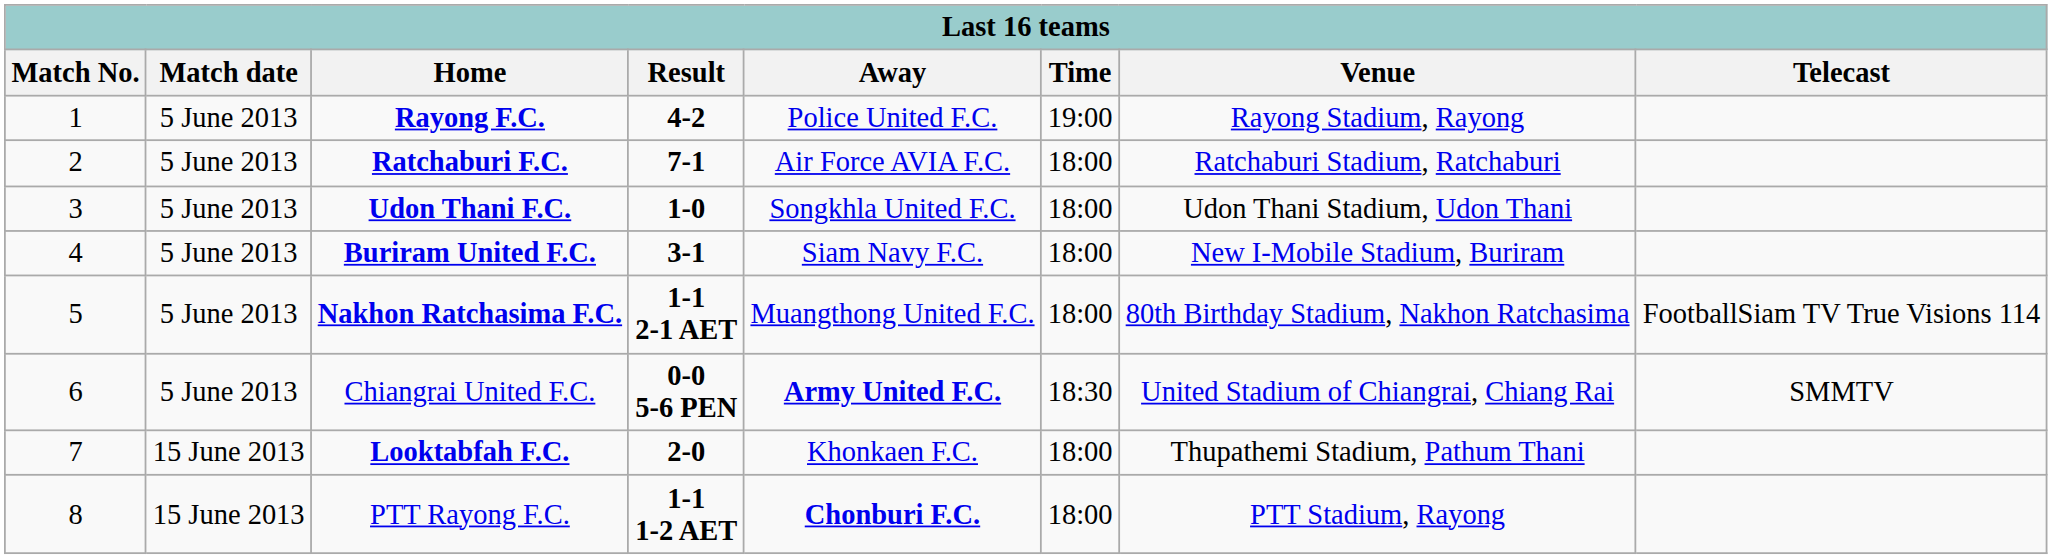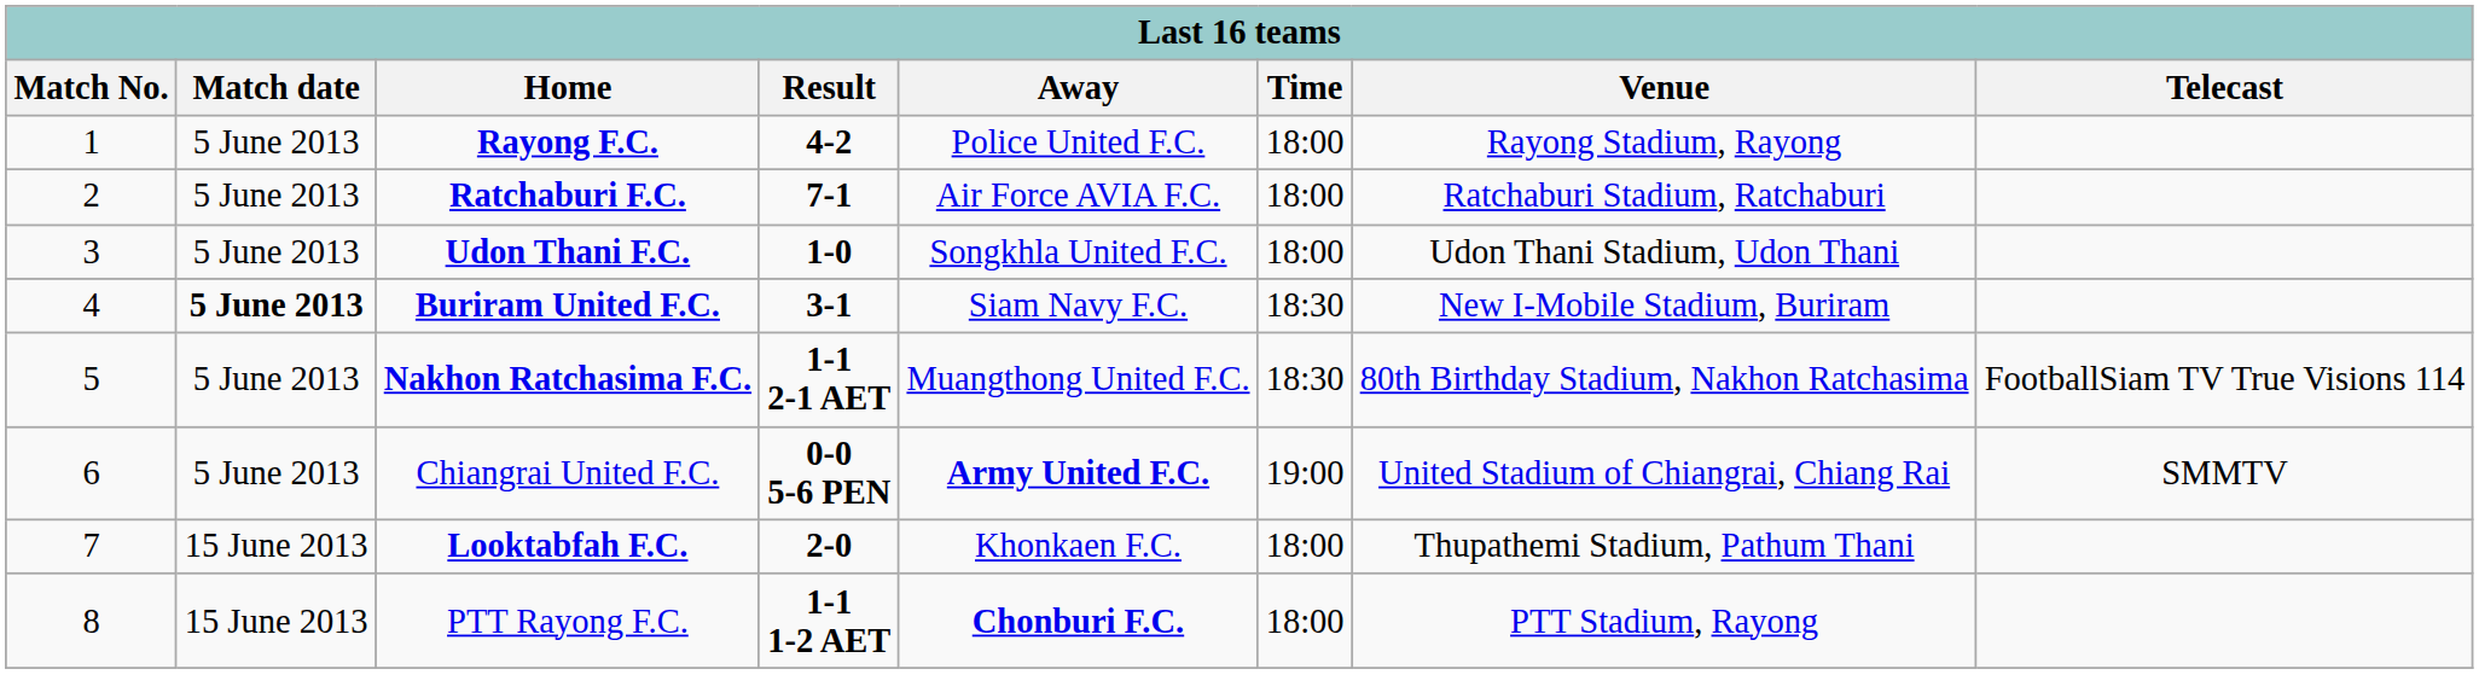 <table class="wikitable">
 <tr align=center>
 <td colspan="8" style="background-color:#99CCCC"><strong>Last 16 teams</strong></td>
 </tr>
 <tr>
 <th>Match No.</th>
 <th>Match date</th>
 <th>Home</th>
 <th>Result</th>
 <th>Away</th>
 <th>Time</th>
 <th>Venue</th>
 <th>Telecast</th>
 </tr>
 <tr align=center>
 <td>1</td>
 <td>5 June 2013</td>
 <td><strong><a href='#'>Rayong F.C.</a></strong></td>
 <td><strong>4-2</strong></td>
 <td><a href='#'>Police United F.C.</a></td>
-<td>19:00</td>
+<td>18:00</td>
 <td><a href='#'>Rayong Stadium</a>, <a href='#'>Rayong</a></td>
 <td></td>
 </tr>
 <tr align=center>
 <td>2</td>
 <td>5 June 2013</td>
 <td><strong><a href='#'>Ratchaburi F.C.</a></strong></td>
 <td><strong>7-1</strong></td>
 <td><a href='#'>Air Force AVIA F.C.</a></td>
 <td>18:00</td>
 <td><a href='#'>Ratchaburi Stadium</a>, <a href='#'>Ratchaburi</a></td>
 <td></td>
 </tr>
 <tr align=center>
 <td>3</td>
 <td>5 June 2013</td>
 <td><strong><a href='#'>Udon Thani F.C.</a></strong></td>
 <td><strong>1-0</strong></td>
 <td><a href='#'>Songkhla United F.C.</a></td>
 <td>18:00</td>
 <td>Udon Thani Stadium, <a href='#'>Udon Thani</a></td>
 <td></td>
 </tr>
 <tr align=center>
 <td>4</td>
-<td>5 June 2013</td>
+<td><strong>5 June 2013</strong></td>
 <td><strong><a href='#'>Buriram United F.C.</a></strong></td>
 <td><strong>3-1</strong></td>
 <td><a href='#'>Siam Navy F.C.</a></td>
-<td>18:00</td>
+<td>18:30</td>
 <td><a href='#'>New I-Mobile Stadium</a>, <a href='#'>Buriram</a></td>
 <td></td>
 </tr>
 <tr align=center>
 <td>5</td>
 <td>5 June 2013</td>
 <td><strong><a href='#'>Nakhon Ratchasima F.C.</a></strong></td>
 <td><strong>1-1<br>2-1 AET</strong></td>
 <td><a href='#'>Muangthong United F.C.</a></td>
-<td>18:00</td>
+<td>18:30</td>
 <td><a href='#'>80th Birthday Stadium</a>, <a href='#'>Nakhon Ratchasima</a></td>
 <td>FootballSiam TV True Visions 114</td>
 </tr>
 <tr align=center>
 <td>6</td>
 <td>5 June 2013</td>
 <td><a href='#'>Chiangrai United F.C.</a></td>
 <td><strong>0-0<br> 5-6 PEN</strong></td>
 <td><strong><a href='#'>Army United F.C.</a></strong></td>
-<td>18:30</td>
+<td>19:00</td>
 <td><a href='#'>United Stadium of Chiangrai</a>, <a href='#'>Chiang Rai</a></td>
 <td>SMMTV</td>
 </tr>
 <tr align=center>
 <td>7</td>
 <td>15 June 2013</td>
 <td><strong><a href='#'>Looktabfah F.C.</a></strong></td>
 <td><strong>2-0</strong></td>
 <td><a href='#'>Khonkaen F.C.</a></td>
 <td>18:00</td>
 <td>Thupathemi Stadium, <a href='#'>Pathum Thani</a></td>
 <td></td>
 </tr>
 <tr align=center>
 <td>8</td>
 <td>15 June 2013</td>
 <td><a href='#'>PTT Rayong F.C.</a></td>
 <td><strong>1-1<br>1-2 AET</strong></td>
 <td><strong><a href='#'>Chonburi F.C.</a></strong></td>
 <td>18:00</td>
 <td><a href='#'>PTT Stadium</a>, <a href='#'>Rayong</a></td>
 <td></td>
 </tr>
 </table>
